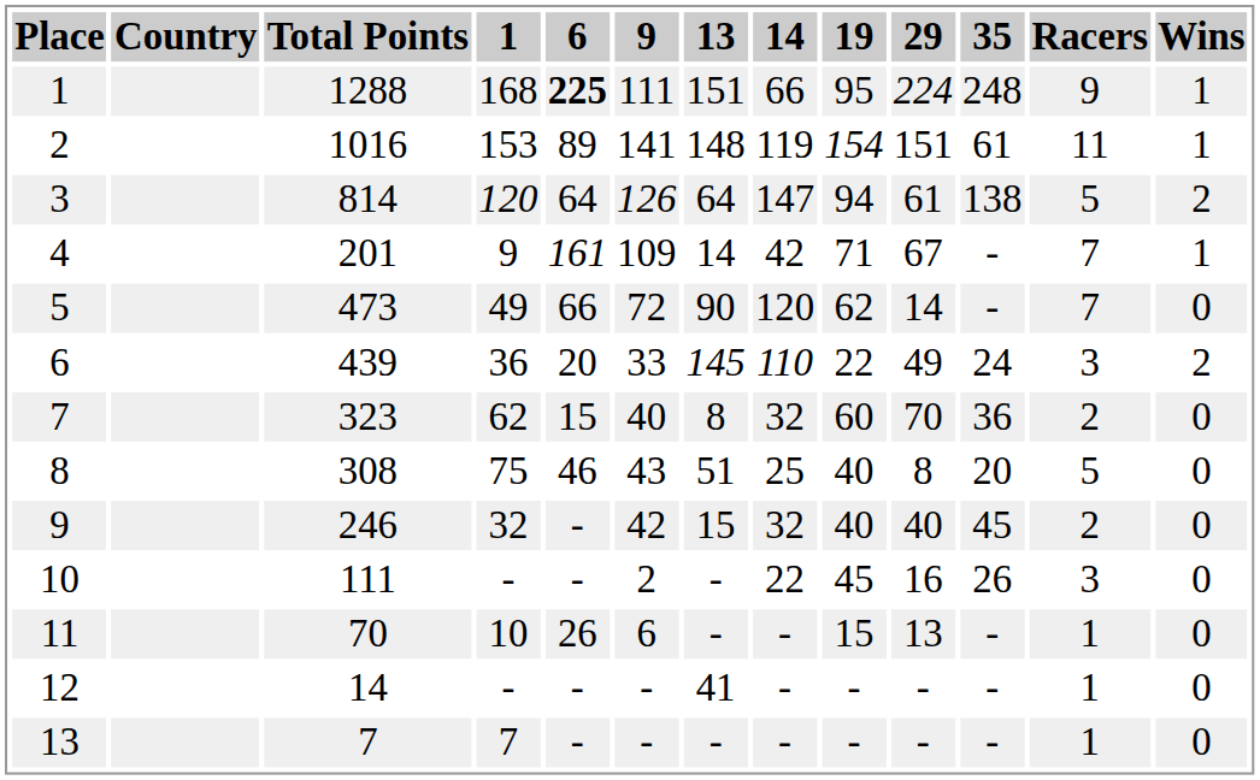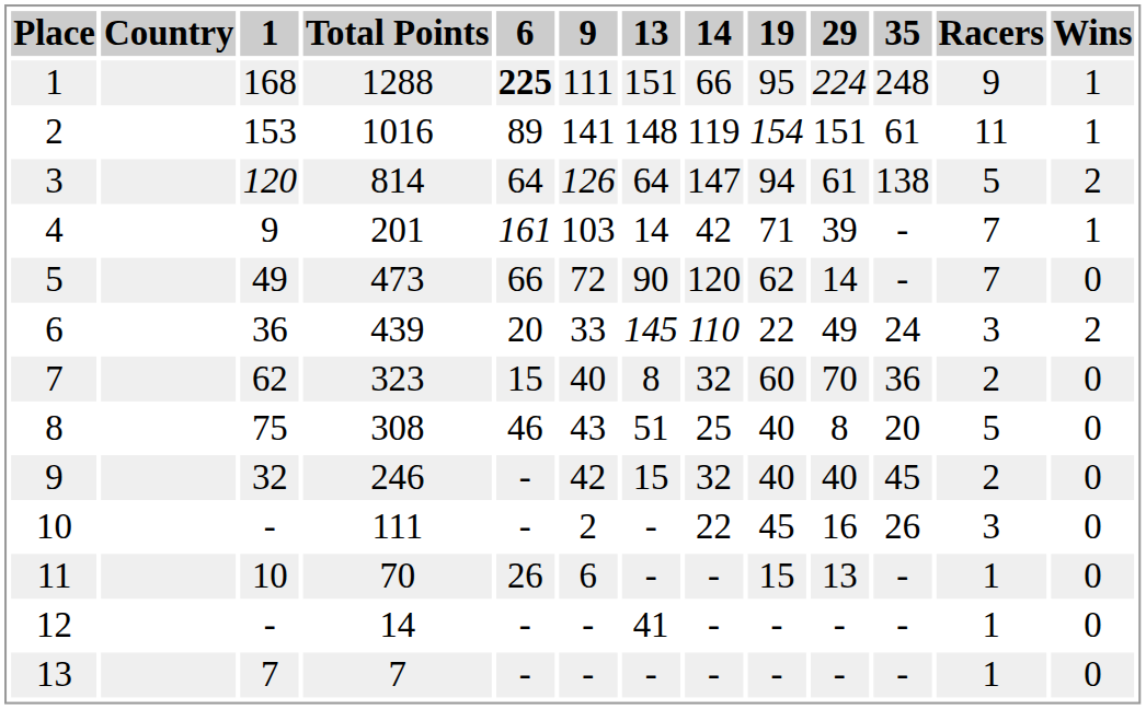 <table border="0" style="border: 1px solid #999; background-color:#FFFFFF; text-align:center">
 <tr align="center" bgcolor="#CCCCCC">
 <th>Place</th>
 <th>Country</th>
+<th>1</th>
 <th>Total Points</th>
-<th>1</th>
 <th>6</th>
 <th>9</th>
 <th>13</th>
 <th>14</th>
 <th>19</th>
 <th>29</th>
 <th>35</th>
 <th>Racers</th>
 <th>Wins</th>
 </tr>
 <tr bgcolor="#EFEFEF">
 <td>1</td>
 <td align="left"></td>
+<td>168</td>
 <td>1288</td>
-<td>168</td>
 <td><strong>225</strong></td>
 <td>111</td>
 <td>151</td>
 <td>66</td>
 <td>95</td>
 <td><em>224</em></td>
 <td>248</td>
 <td>9</td>
 <td>1</td>
 </tr>
 <tr>
 <td>2</td>
 <td align="left"></td>
+<td>153</td>
 <td>1016</td>
-<td>153</td>
 <td>89</td>
 <td>141</td>
 <td>148</td>
 <td>119</td>
 <td><em>154</em></td>
 <td>151</td>
 <td>61</td>
 <td>11</td>
 <td>1</td>
 </tr>
 <tr bgcolor="#EFEFEF">
 <td>3</td>
 <td align="left"></td>
+<td><em>120</em></td>
 <td>814</td>
-<td><em>120</em></td>
 <td>64</td>
 <td><em>126</em></td>
 <td>64</td>
 <td>147</td>
 <td>94</td>
 <td>61</td>
 <td>138</td>
 <td>5</td>
 <td>2</td>
 </tr>
 <tr>
 <td>4</td>
 <td align="left"></td>
+<td>9</td>
 <td>201</td>
-<td>9</td>
 <td><em>161</em></td>
-<td>109</td>
+<td>103</td>
 <td>14</td>
 <td>42</td>
 <td>71</td>
-<td>67</td>
+<td>39</td>
 <td>-</td>
 <td>7</td>
 <td>1</td>
 </tr>
 <tr bgcolor="#EFEFEF">
 <td>5</td>
 <td align="left"></td>
+<td>49</td>
 <td>473</td>
-<td>49</td>
 <td>66</td>
 <td>72</td>
 <td>90</td>
 <td>120</td>
 <td>62</td>
 <td>14</td>
 <td>-</td>
 <td>7</td>
 <td>0</td>
 </tr>
 <tr>
 <td>6</td>
 <td align="left"></td>
+<td>36</td>
 <td>439</td>
-<td>36</td>
 <td>20</td>
 <td>33</td>
 <td><em>145</em></td>
 <td><em>110</em></td>
 <td>22</td>
 <td>49</td>
 <td>24</td>
 <td>3</td>
 <td>2</td>
 </tr>
 <tr bgcolor="#EFEFEF">
 <td>7</td>
 <td align="left"></td>
+<td>62</td>
 <td>323</td>
-<td>62</td>
 <td>15</td>
 <td>40</td>
 <td>8</td>
 <td>32</td>
 <td>60</td>
 <td>70</td>
 <td>36</td>
 <td>2</td>
 <td>0</td>
 </tr>
 <tr>
 <td>8</td>
 <td align="left"></td>
+<td>75</td>
 <td>308</td>
-<td>75</td>
 <td>46</td>
 <td>43</td>
 <td>51</td>
 <td>25</td>
 <td>40</td>
 <td>8</td>
 <td>20</td>
 <td>5</td>
 <td>0</td>
 </tr>
 <tr bgcolor="#EFEFEF">
 <td>9</td>
 <td align="left"></td>
+<td>32</td>
 <td>246</td>
-<td>32</td>
 <td>-</td>
 <td>42</td>
 <td>15</td>
 <td>32</td>
 <td>40</td>
 <td>40</td>
 <td>45</td>
 <td>2</td>
 <td>0</td>
 </tr>
 <tr>
 <td>10</td>
 <td align="left"></td>
+<td>-</td>
 <td>111</td>
-<td>-</td>
 <td>-</td>
 <td>2</td>
 <td>-</td>
 <td>22</td>
 <td>45</td>
 <td>16</td>
 <td>26</td>
 <td>3</td>
 <td>0</td>
 </tr>
 <tr bgcolor="#EFEFEF">
 <td>11</td>
 <td align="left"></td>
+<td>10</td>
 <td>70</td>
-<td>10</td>
 <td>26</td>
 <td>6</td>
 <td>-</td>
 <td>-</td>
 <td>15</td>
 <td>13</td>
 <td>-</td>
 <td>1</td>
 <td>0</td>
 </tr>
 <tr>
 <td>12</td>
 <td align="left"></td>
+<td>-</td>
 <td>14</td>
-<td>-</td>
 <td>-</td>
 <td>-</td>
 <td>41</td>
 <td>-</td>
 <td>-</td>
 <td>-</td>
 <td>-</td>
 <td>1</td>
 <td>0</td>
 </tr>
 <tr bgcolor="#EFEFEF">
 <td>13</td>
 <td align="left"></td>
 <td>7</td>
 <td>7</td>
 <td>-</td>
 <td>-</td>
 <td>-</td>
 <td>-</td>
 <td>-</td>
 <td>-</td>
 <td>-</td>
 <td>1</td>
 <td>0</td>
 </tr>
 </table>
